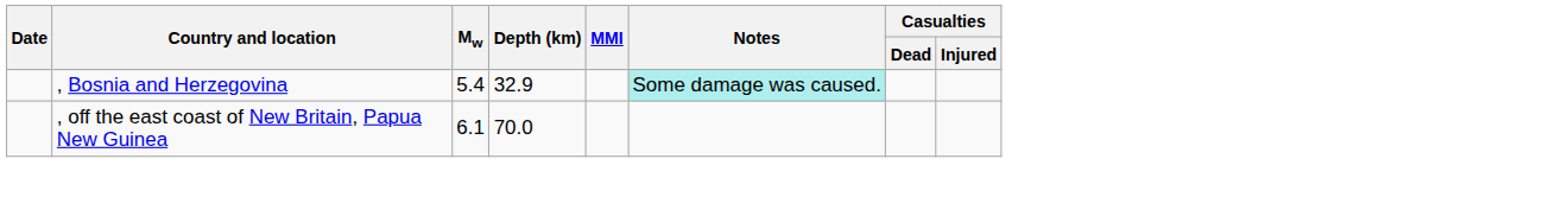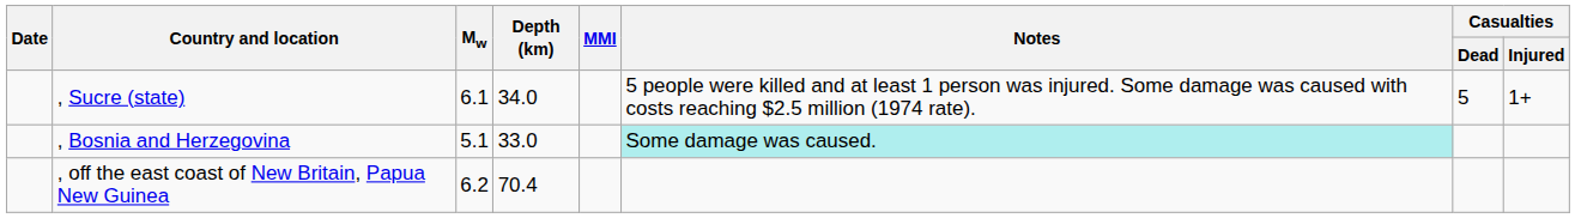 <table class="wikitable sortable sort-under" style="border:1px black; margin-left:1em;">
 <tr>
 <th rowspan="2"><small>Date</small></th>
 <th rowspan="2" style="width: 310px"><small>Country and location</small></th>
 <th rowspan="2"><small>M<sub>w</sub></small></th>
 <th rowspan="2"><small>Depth (km)</small></th>
 <th rowspan="2"><small><a href='#'>MMI</a></small></th>
 <th rowspan="2" class="unsortable"><small>Notes</small></th>
 <th colspan="2"><small>Casualties</small></th>
 </tr>
 <tr>
 <th><small>Dead</small></th>
 <th><small>Injured</small></th>
 </tr>
 <tr>
 <td></td>
+<td>, <a href='#'>Sucre (state)</a></td>
+<td>6.1</td>
+<td>34.0</td>
+<td></td>
+<td>5 people were killed and at least 1 person was injured. Some damage was caused with costs reaching $2.5 million (1974 rate).</td>
+<td>5</td>
+<td>1+</td>
+</tr>
+<tr>
+<td></td>
 <td>, <a href='#'>Bosnia and Herzegovina</a></td>
-<td>5.4</td>
-<td>32.9</td>
+<td>5.1</td>
+<td>33.0</td>
 <td></td>
 <td style="background: paleturquoise;">Some damage was caused.</td>
 <td></td>
 <td></td>
 </tr>
 <tr>
 <td></td>
 <td>, off the east coast of <a href='#'>New Britain</a>, <a href='#'>Papua New Guinea</a></td>
-<td>6.1</td>
-<td>70.0</td>
+<td>6.2</td>
+<td>70.4</td>
 <td></td>
 <td></td>
 <td></td>
 <td></td>
 </tr>
 </table>
